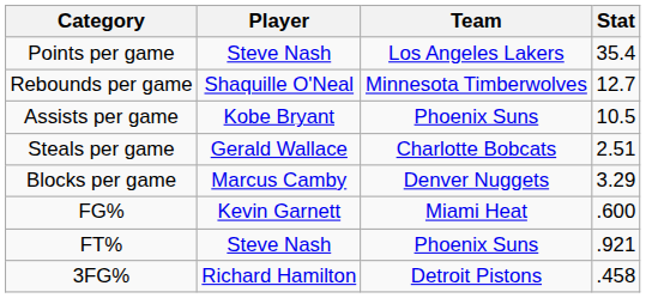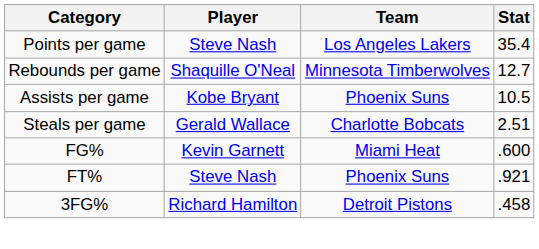 <table class="wikitable" style="text-align:center">
 <tr>
 <th>Category</th>
 <th>Player</th>
 <th>Team</th>
 <th>Stat</th>
 </tr>
 <tr>
 <td>Points per game</td>
 <td><a href='#'>Steve Nash</a></td>
 <td><a href='#'>Los Angeles Lakers</a></td>
 <td>35.4</td>
 </tr>
 <tr>
 <td>Rebounds per game</td>
 <td><a href='#'>Shaquille O'Neal</a></td>
 <td><a href='#'>Minnesota Timberwolves</a></td>
 <td>12.7</td>
 </tr>
 <tr>
 <td>Assists per game</td>
 <td><a href='#'>Kobe Bryant</a></td>
 <td><a href='#'>Phoenix Suns</a></td>
 <td>10.5</td>
 </tr>
 <tr>
 <td>Steals per game</td>
 <td><a href='#'>Gerald Wallace</a></td>
 <td><a href='#'>Charlotte Bobcats</a></td>
 <td>2.51</td>
 </tr>
 <tr>
-<td>Blocks per game</td>
-<td><a href='#'>Marcus Camby</a></td>
-<td><a href='#'>Denver Nuggets</a></td>
-<td>3.29</td>
-</tr>
-<tr>
 <td>FG%</td>
 <td><a href='#'>Kevin Garnett</a></td>
 <td><a href='#'>Miami Heat</a></td>
 <td>.600</td>
 </tr>
 <tr>
 <td>FT%</td>
 <td><a href='#'>Steve Nash</a></td>
 <td><a href='#'>Phoenix Suns</a></td>
 <td>.921</td>
 </tr>
 <tr>
 <td>3FG%</td>
 <td><a href='#'>Richard Hamilton</a></td>
 <td><a href='#'>Detroit Pistons</a></td>
 <td>.458</td>
 </tr>
 </table>
